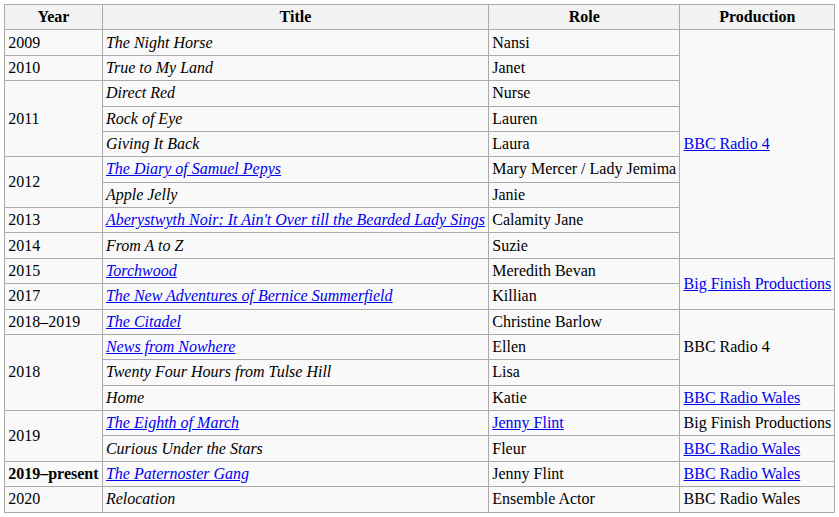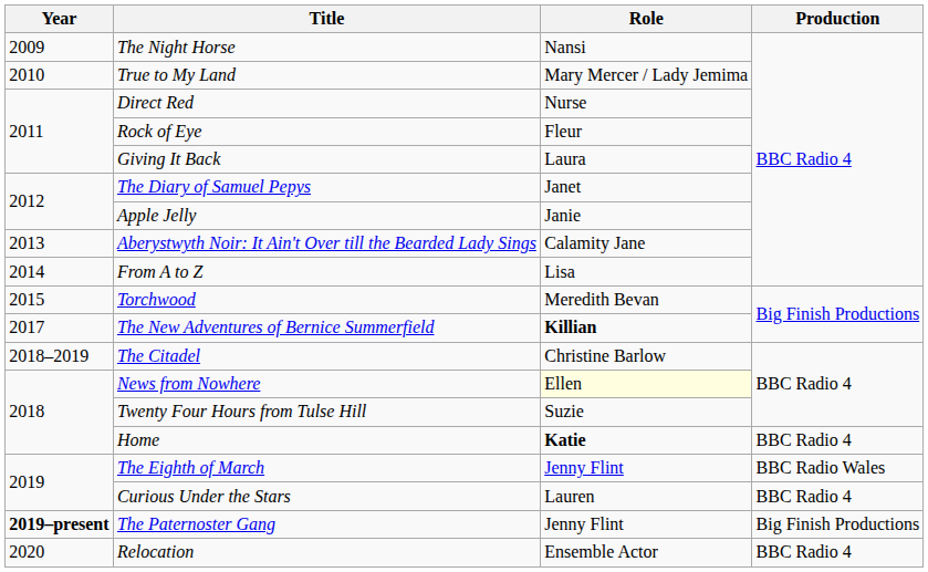 <table class="wikitable sortable">
 <tr>
 <th>Year</th>
 <th>Title</th>
 <th>Role</th>
 <th><strong>Production</strong></th>
 </tr>
 <tr>
 <td>2009</td>
 <td><em>The Night Horse</em></td>
 <td>Nansi</td>
 <td rowspan="9"><a href='#'>BBC Radio 4</a></td>
 </tr>
 <tr>
 <td>2010</td>
 <td><em>True to My Land</em></td>
-<td>Janet</td>
+<td>Mary Mercer / Lady Jemima</td>
 </tr>
 <tr>
 <td rowspan="3">2011</td>
 <td><em>Direct Red</em></td>
 <td>Nurse</td>
 </tr>
 <tr>
 <td><em>Rock of Eye</em></td>
-<td>Lauren</td>
+<td>Fleur</td>
 </tr>
 <tr>
 <td><em>Giving It Back</em></td>
 <td>Laura</td>
 </tr>
 <tr>
 <td rowspan="2">2012</td>
 <td><em><a href='#'>The Diary of Samuel Pepys</a></em></td>
-<td>Mary Mercer / Lady Jemima</td>
+<td>Janet</td>
 </tr>
 <tr>
 <td><em>Apple Jelly</em></td>
 <td>Janie</td>
 </tr>
 <tr>
 <td>2013</td>
 <td><em><a href='#'>Aberystwyth Noir: It Ain't Over till the Bearded Lady Sings</a></em></td>
 <td>Calamity Jane</td>
 </tr>
 <tr>
 <td>2014</td>
 <td><em>From A to Z</em></td>
-<td>Suzie</td>
+<td>Lisa</td>
 </tr>
 <tr>
 <td>2015</td>
 <td><em><a href='#'>Torchwood</a></em></td>
 <td>Meredith Bevan</td>
 <td rowspan="2"><a href='#'>Big Finish Productions</a></td>
 </tr>
 <tr>
 <td>2017</td>
 <td><em><a href='#'>The New Adventures of Bernice Summerfield</a></em></td>
-<td>Killian</td>
+<td><strong>Killian</strong></td>
 </tr>
 <tr>
 <td>2018–2019</td>
 <td><em><a href='#'>The Citadel</a></em></td>
 <td>Christine Barlow</td>
 <td rowspan="3">BBC Radio 4</td>
 </tr>
 <tr>
 <td rowspan="3">2018</td>
 <td><em><a href='#'>News from Nowhere</a></em></td>
-<td>Ellen</td>
+<td style="background: lightyellow;">Ellen</td>
 </tr>
 <tr>
 <td><em>Twenty Four Hours from Tulse Hill</em></td>
-<td>Lisa</td>
+<td>Suzie</td>
 </tr>
 <tr>
 <td><em>Home</em></td>
-<td>Katie</td>
-<td><a href='#'>BBC Radio Wales</a></td>
+<td><strong>Katie</strong></td>
+<td>BBC Radio 4</td>
 </tr>
 <tr>
 <td rowspan="2">2019</td>
 <td><em><a href='#'>The Eighth of March</a></em></td>
 <td><a href='#'>Jenny Flint</a></td>
-<td>Big Finish Productions</td>
+<td>BBC Radio Wales</td>
 </tr>
 <tr>
 <td><em>Curious Under the Stars</em></td>
-<td>Fleur</td>
-<td><a href='#'>BBC Radio Wales</a></td>
+<td>Lauren</td>
+<td>BBC Radio 4</td>
 </tr>
 <tr>
 <td><strong>2019–present</strong></td>
 <td><em><a href='#'>The Paternoster Gang</a></em></td>
 <td>Jenny Flint</td>
-<td><a href='#'>BBC Radio Wales</a></td>
+<td>Big Finish Productions</td>
 </tr>
 <tr>
 <td>2020</td>
 <td><em>Relocation</em></td>
 <td>Ensemble Actor</td>
-<td>BBC Radio Wales</td>
+<td>BBC Radio 4</td>
 </tr>
 </table>
